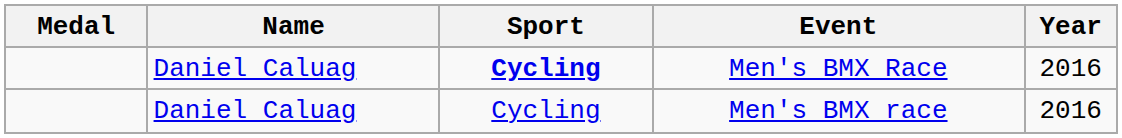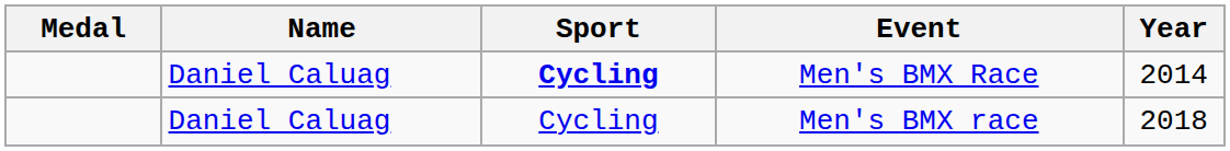 <table class="wikitable"  style="font-size:100%;  text-align:center;">
 <tr>
 <th width="65">Medal</th>
 <th width="140">Name</th>
 <th width="100">Sport</th>
 <th width="180">Event</th>
 <th width="40">Year</th>
 </tr>
 <tr>
 <td></td>
 <td align=left><a href='#'>Daniel Caluag</a></td>
 <td><strong><a href='#'>Cycling</a></strong></td>
 <td><a href='#'>Men's BMX Race</a></td>
-<td>2016</td>
+<td>2014</td>
 </tr>
 <tr>
 <td></td>
 <td align=left><a href='#'>Daniel Caluag</a></td>
 <td><a href='#'>Cycling</a></td>
 <td><a href='#'>Men's BMX race</a></td>
-<td>2016</td>
+<td>2018</td>
 </tr>
 </table>
